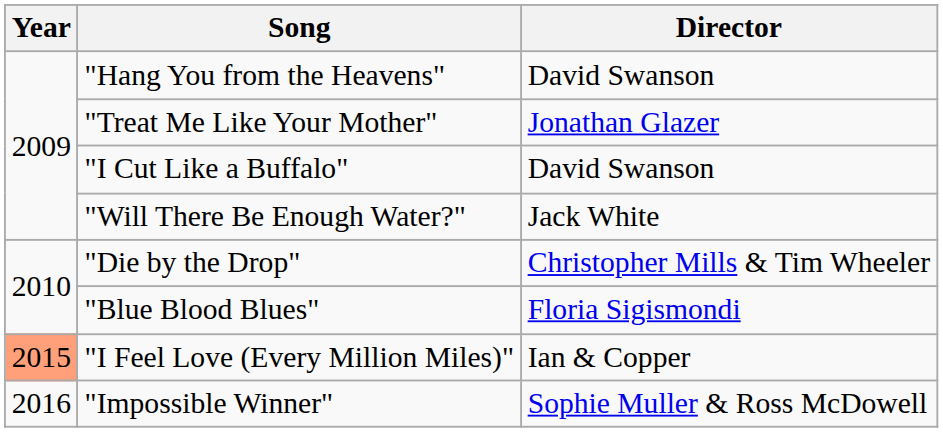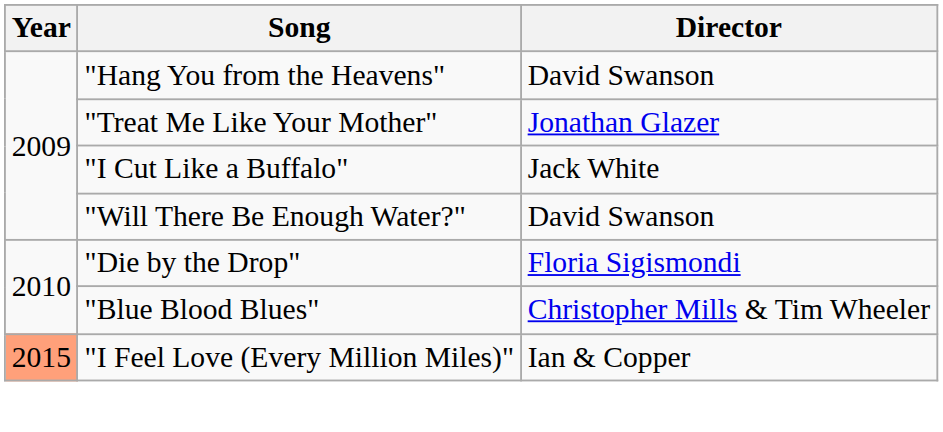 <table class="wikitable">
 <tr>
 <th>Year</th>
 <th>Song</th>
 <th>Director</th>
 </tr>
 <tr>
 <td rowspan="4">2009</td>
 <td>"Hang You from the Heavens"</td>
 <td>David Swanson</td>
 </tr>
 <tr>
 <td>"Treat Me Like Your Mother"</td>
 <td><a href='#'>Jonathan Glazer</a></td>
 </tr>
 <tr>
 <td>"I Cut Like a Buffalo"</td>
-<td>David Swanson</td>
+<td>Jack White</td>
 </tr>
 <tr>
 <td>"Will There Be Enough Water?"</td>
-<td>Jack White</td>
+<td>David Swanson</td>
 </tr>
 <tr>
 <td rowspan="2">2010</td>
 <td>"Die by the Drop"</td>
-<td><a href='#'>Christopher Mills</a> & Tim Wheeler</td>
+<td><a href='#'>Floria Sigismondi</a></td>
 </tr>
 <tr>
 <td>"Blue Blood Blues"</td>
-<td><a href='#'>Floria Sigismondi</a></td>
+<td><a href='#'>Christopher Mills</a> & Tim Wheeler</td>
 </tr>
 <tr>
 <td style="background: lightsalmon;">2015</td>
 <td>"I Feel Love (Every Million Miles)"</td>
 <td>Ian & Copper</td>
 </tr>
-<tr>
-<td>2016</td>
-<td>"Impossible Winner"</td>
-<td><a href='#'>Sophie Muller</a> & Ross McDowell</td>
-</tr>
 </table>
